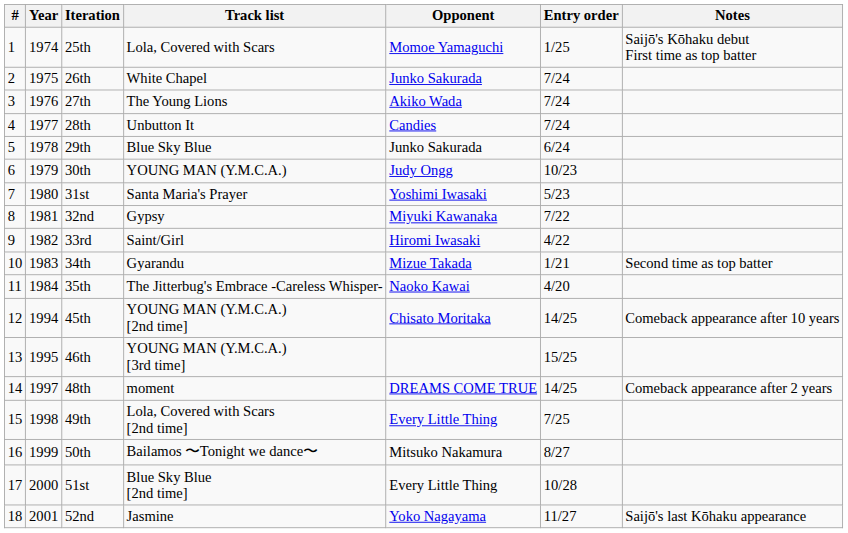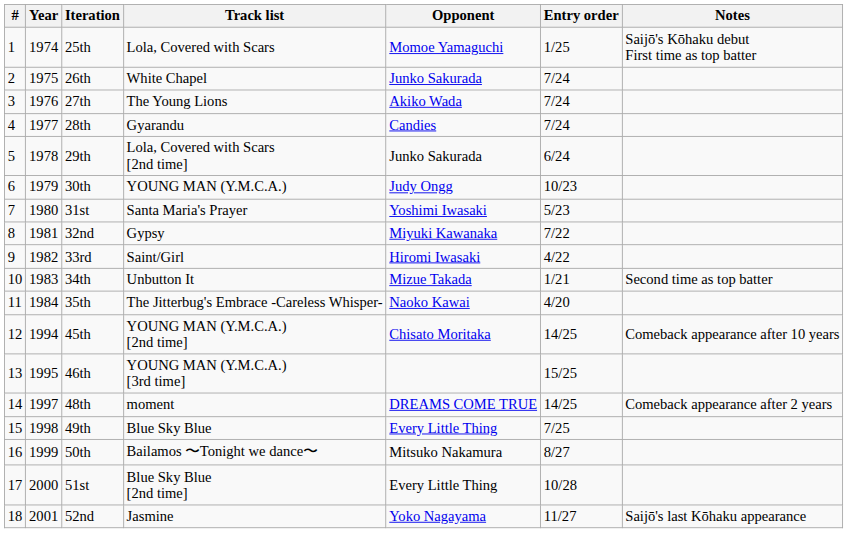 <table class="wikitable">
 <tr>
 <th>#</th>
 <th>Year</th>
 <th>Iteration</th>
 <th>Track list</th>
 <th>Opponent</th>
 <th>Entry order</th>
 <th>Notes</th>
 </tr>
 <tr>
 <td>1</td>
 <td>1974</td>
 <td>25th</td>
 <td>Lola, Covered with Scars</td>
 <td><a href='#'>Momoe Yamaguchi</a></td>
 <td>1/25</td>
 <td>Saijō's Kōhaku debut<br>First time as top batter</td>
 </tr>
 <tr>
 <td>2</td>
 <td>1975</td>
 <td>26th</td>
 <td>White Chapel</td>
 <td><a href='#'>Junko Sakurada</a></td>
 <td>7/24</td>
 <td></td>
 </tr>
 <tr>
 <td>3</td>
 <td>1976</td>
 <td>27th</td>
 <td>The Young Lions</td>
 <td><a href='#'>Akiko Wada</a></td>
 <td>7/24</td>
 <td></td>
 </tr>
 <tr>
 <td>4</td>
 <td>1977</td>
 <td>28th</td>
-<td>Unbutton It</td>
+<td>Gyarandu</td>
 <td><a href='#'>Candies</a></td>
 <td>7/24</td>
 <td></td>
 </tr>
 <tr>
 <td>5</td>
 <td>1978</td>
 <td>29th</td>
-<td>Blue Sky Blue</td>
+<td>Lola, Covered with Scars<br>[2nd time]</td>
 <td>Junko Sakurada</td>
 <td>6/24</td>
 <td></td>
 </tr>
 <tr>
 <td>6</td>
 <td>1979</td>
 <td>30th</td>
 <td>YOUNG MAN (Y.M.C.A.)</td>
 <td><a href='#'>Judy Ongg</a></td>
 <td>10/23</td>
 <td></td>
 </tr>
 <tr>
 <td>7</td>
 <td>1980</td>
 <td>31st</td>
 <td>Santa Maria's Prayer</td>
 <td><a href='#'>Yoshimi Iwasaki</a></td>
 <td>5/23</td>
 <td></td>
 </tr>
 <tr>
 <td>8</td>
 <td>1981</td>
 <td>32nd</td>
 <td>Gypsy</td>
 <td><a href='#'>Miyuki Kawanaka</a></td>
 <td>7/22</td>
 <td></td>
 </tr>
 <tr>
 <td>9</td>
 <td>1982</td>
 <td>33rd</td>
 <td>Saint/Girl</td>
 <td><a href='#'>Hiromi Iwasaki</a></td>
 <td>4/22</td>
 <td></td>
 </tr>
 <tr>
 <td>10</td>
 <td>1983</td>
 <td>34th</td>
-<td>Gyarandu</td>
+<td>Unbutton It</td>
 <td><a href='#'>Mizue Takada</a></td>
 <td>1/21</td>
 <td>Second time as top batter</td>
 </tr>
 <tr>
 <td>11</td>
 <td>1984</td>
 <td>35th</td>
 <td>The Jitterbug's Embrace -Careless Whisper-</td>
 <td><a href='#'>Naoko Kawai</a></td>
 <td>4/20</td>
 <td></td>
 </tr>
 <tr>
 <td>12</td>
 <td>1994</td>
 <td>45th</td>
 <td>YOUNG MAN (Y.M.C.A.)<br>[2nd time]</td>
 <td><a href='#'>Chisato Moritaka</a></td>
 <td>14/25</td>
 <td>Comeback appearance after 10 years</td>
 </tr>
 <tr>
 <td>13</td>
 <td>1995</td>
 <td>46th</td>
 <td>YOUNG MAN (Y.M.C.A.)<br>[3rd time]</td>
 <td></td>
 <td>15/25</td>
 <td></td>
 </tr>
 <tr>
 <td>14</td>
 <td>1997</td>
 <td>48th</td>
 <td>moment</td>
 <td><a href='#'>DREAMS COME TRUE</a></td>
 <td>14/25</td>
 <td>Comeback appearance after 2 years</td>
 </tr>
 <tr>
 <td>15</td>
 <td>1998</td>
 <td>49th</td>
-<td>Lola, Covered with Scars<br>[2nd time]</td>
+<td>Blue Sky Blue</td>
 <td><a href='#'>Every Little Thing</a></td>
 <td>7/25</td>
 <td></td>
 </tr>
 <tr>
 <td>16</td>
 <td>1999</td>
 <td>50th</td>
 <td>Bailamos 〜Tonight we dance〜</td>
 <td>Mitsuko Nakamura</td>
 <td>8/27</td>
 <td></td>
 </tr>
 <tr>
 <td>17</td>
 <td>2000</td>
 <td>51st</td>
 <td>Blue Sky Blue<br>[2nd time]</td>
 <td>Every Little Thing</td>
 <td>10/28</td>
 <td></td>
 </tr>
 <tr>
 <td>18</td>
 <td>2001</td>
 <td>52nd</td>
 <td>Jasmine</td>
 <td><a href='#'>Yoko Nagayama</a></td>
 <td>11/27</td>
 <td>Saijō's last Kōhaku appearance</td>
 </tr>
 </table>
